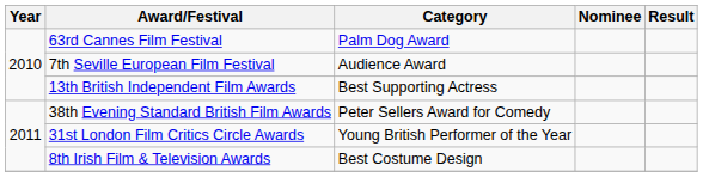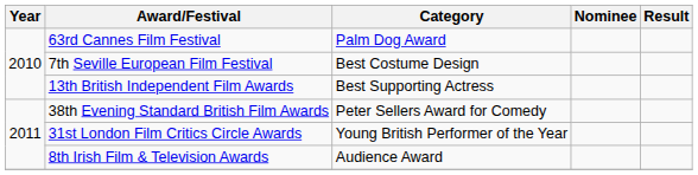 <table class="wikitable sortable">
 <tr>
 <th>Year</th>
 <th>Award/Festival</th>
 <th>Category</th>
 <th>Nominee</th>
 <th>Result</th>
 </tr>
 <tr>
 <td rowspan="3" style="text-align:center;">2010</td>
 <td><a href='#'>63rd Cannes Film Festival</a></td>
 <td><a href='#'>Palm Dog Award</a></td>
 <td></td>
 <td></td>
 </tr>
 <tr>
 <td>7th <a href='#'>Seville European Film Festival</a></td>
-<td>Audience Award</td>
+<td>Best Costume Design</td>
 <td></td>
 <td></td>
 </tr>
 <tr>
 <td><a href='#'>13th British Independent Film Awards</a></td>
 <td>Best Supporting Actress</td>
 <td></td>
 <td></td>
 </tr>
 <tr>
 <td rowspan="3" style="text-align:center;">2011</td>
 <td>38th <a href='#'>Evening Standard British Film Awards</a></td>
 <td>Peter Sellers Award for Comedy</td>
 <td></td>
 <td></td>
 </tr>
 <tr>
 <td><a href='#'>31st London Film Critics Circle Awards</a></td>
 <td>Young British Performer of the Year</td>
 <td></td>
 <td></td>
 </tr>
 <tr>
 <td><a href='#'>8th Irish Film & Television Awards</a></td>
-<td>Best Costume Design</td>
+<td>Audience Award</td>
 <td></td>
 <td></td>
 </tr>
 <tr>
 </tr>
 </table>
